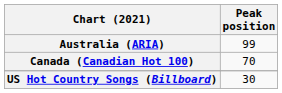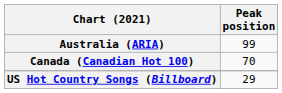 <table class="wikitable sortable plainrowheaders" style="text-align:center;">
 <tr>
 <th scope="col">Chart (2021)</th>
 <th scope="col">Peak<br>position</th>
 </tr>
 <tr>
 <th scope="row">Australia (<a href='#'>ARIA</a>)</th>
 <td>99</td>
 </tr>
 <tr>
 <th scope="row">Canada (<a href='#'>Canadian Hot 100</a>)</th>
 <td>70</td>
 </tr>
 <tr>
 </tr>
 <tr>
 </tr>
 <tr>
 <th scope="row">US <a href='#'>Hot Country Songs</a> (<em><a href='#'>Billboard</a></em>)</th>
-<td>30</td>
+<td>29</td>
 </tr>
 </table>
